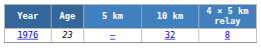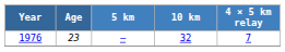 <table class="wikitable" style="font-size:95%; text-align:center; border:grey solid 1px; border-collapse:collapse; background:#ffffff;">
 <tr>
 <th style="background-color:#369; color:white; width:60px;"> Year </th>
 <th style="background-color:#369; color:white; width:40px;"> Age </th>
 <th style="background-color:#4180be; color:white; width:75px;"> 5 km </th>
 <th style="background-color:#4180be; color:white; width:75px;"> 10 km </th>
 <th style="background-color:#4180be; color:white; width:75px;"> 4 × 5 km <br> relay </th>
 </tr>
 <tr>
 <td><a href='#'>1976</a></td>
 <td><em>23</em></td>
 <td><a href='#'>—</a></td>
 <td><a href='#'>32</a></td>
-<td><a href='#'>8</a></td>
+<td><a href='#'>7</a></td>
 </tr>
 <tr>
 </tr>
 </table>
